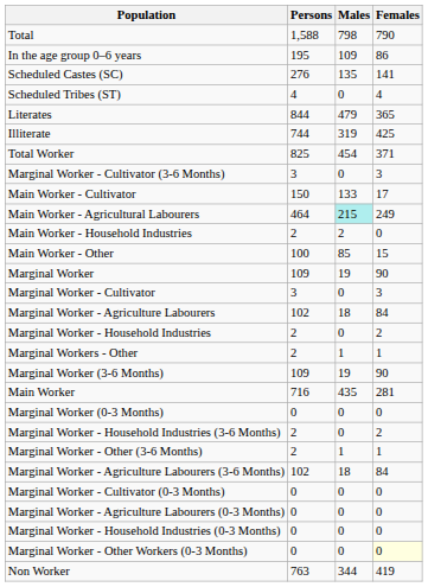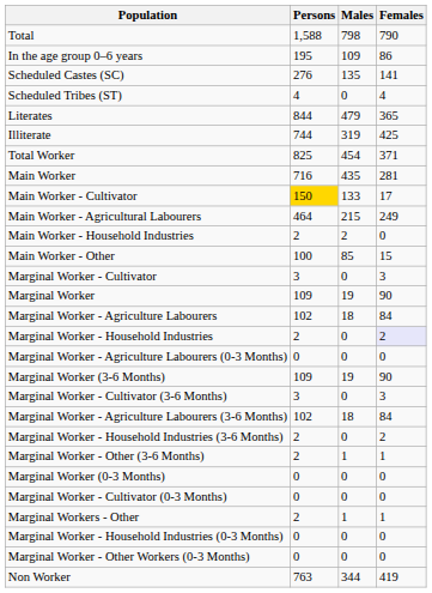 <table class="wikitable">
 <tr>
 <th>Population</th>
 <th>Persons</th>
 <th>Males</th>
 <th>Females</th>
 </tr>
 <tr>
 <td>Total</td>
 <td>1,588</td>
 <td>798</td>
 <td>790</td>
 </tr>
 <tr>
 <td>In the age  group 0–6 years</td>
 <td>195</td>
 <td>109</td>
 <td>86</td>
 </tr>
 <tr>
 <td>Scheduled  Castes (SC)</td>
 <td>276</td>
 <td>135</td>
 <td>141</td>
 </tr>
 <tr>
 <td>Scheduled  Tribes (ST)</td>
 <td>4</td>
 <td>0</td>
 <td>4</td>
 </tr>
 <tr>
 <td>Literates</td>
 <td>844</td>
 <td>479</td>
 <td>365</td>
 </tr>
 <tr>
 <td>Illiterate</td>
 <td>744</td>
 <td>319</td>
 <td>425</td>
 </tr>
 <tr>
 <td>Total Worker</td>
 <td>825</td>
 <td>454</td>
 <td>371</td>
 </tr>
 <tr>
-<td>Marginal  Worker - Cultivator (3-6 Months)</td>
-<td>3</td>
-<td>0</td>
-<td>3</td>
+<td>Main Worker</td>
+<td>716</td>
+<td>435</td>
+<td>281</td>
 </tr>
 <tr>
 <td>Main Worker -  Cultivator</td>
-<td>150</td>
+<td style="background: gold;">150</td>
 <td>133</td>
 <td>17</td>
 </tr>
 <tr>
 <td>Main Worker -  Agricultural Labourers</td>
 <td>464</td>
-<td style="background: paleturquoise;">215</td>
+<td>215</td>
 <td>249</td>
 </tr>
 <tr>
 <td>Main Worker -  Household Industries</td>
 <td>2</td>
 <td>2</td>
 <td>0</td>
 </tr>
 <tr>
 <td>Main Worker -  Other</td>
 <td>100</td>
 <td>85</td>
 <td>15</td>
 </tr>
 <tr>
+<td>Marginal  Worker - Cultivator</td>
+<td>3</td>
+<td>0</td>
+<td>3</td>
+</tr>
+<tr>
 <td>Marginal  Worker</td>
 <td>109</td>
 <td>19</td>
 <td>90</td>
-</tr>
-<tr>
-<td>Marginal  Worker - Cultivator</td>
-<td>3</td>
-<td>0</td>
-<td>3</td>
 </tr>
 <tr>
 <td>Marginal  Worker - Agriculture Labourers</td>
 <td>102</td>
 <td>18</td>
 <td>84</td>
 </tr>
 <tr>
 <td>Marginal  Worker - Household Industries</td>
 <td>2</td>
 <td>0</td>
-<td>2</td>
+<td style="background: lavender;">2</td>
 </tr>
 <tr>
-<td>Marginal  Workers - Other</td>
-<td>2</td>
-<td>1</td>
-<td>1</td>
+<td>Marginal  Worker - Agriculture Labourers (0-3 Months)</td>
+<td>0</td>
+<td>0</td>
+<td>0</td>
 </tr>
 <tr>
 <td>Marginal  Worker (3-6 Months)</td>
 <td>109</td>
 <td>19</td>
 <td>90</td>
 </tr>
 <tr>
-<td>Main Worker</td>
-<td>716</td>
-<td>435</td>
-<td>281</td>
+<td>Marginal  Worker - Cultivator (3-6 Months)</td>
+<td>3</td>
+<td>0</td>
+<td>3</td>
 </tr>
 <tr>
-<td>Marginal  Worker (0-3 Months)</td>
-<td>0</td>
-<td>0</td>
-<td>0</td>
+<td>Marginal  Worker - Agriculture Labourers (3-6 Months)</td>
+<td>102</td>
+<td>18</td>
+<td>84</td>
 </tr>
 <tr>
 <td>Marginal  Worker - Household Industries (3-6 Months)</td>
 <td>2</td>
 <td>0</td>
 <td>2</td>
 </tr>
 <tr>
 <td>Marginal  Worker - Other (3-6 Months)</td>
 <td>2</td>
 <td>1</td>
 <td>1</td>
 </tr>
 <tr>
-<td>Marginal  Worker - Agriculture Labourers (3-6 Months)</td>
-<td>102</td>
-<td>18</td>
-<td>84</td>
+<td>Marginal  Worker (0-3 Months)</td>
+<td>0</td>
+<td>0</td>
+<td>0</td>
 </tr>
 <tr>
 <td>Marginal  Worker - Cultivator (0-3 Months)</td>
 <td>0</td>
 <td>0</td>
 <td>0</td>
 </tr>
 <tr>
-<td>Marginal  Worker - Agriculture Labourers (0-3 Months)</td>
-<td>0</td>
-<td>0</td>
-<td>0</td>
+<td>Marginal  Workers - Other</td>
+<td>2</td>
+<td>1</td>
+<td>1</td>
 </tr>
 <tr>
 <td>Marginal  Worker - Household Industries (0-3 Months)</td>
 <td>0</td>
 <td>0</td>
 <td>0</td>
 </tr>
 <tr>
 <td>Marginal  Worker - Other Workers (0-3 Months)</td>
 <td>0</td>
 <td>0</td>
-<td style="background: lightyellow;">0</td>
+<td>0</td>
 </tr>
 <tr>
 <td>Non Worker</td>
 <td>763</td>
 <td>344</td>
 <td>419</td>
 </tr>
 </table>
